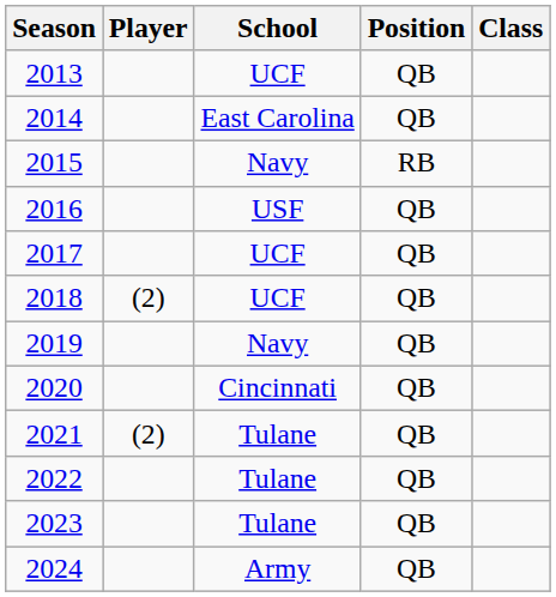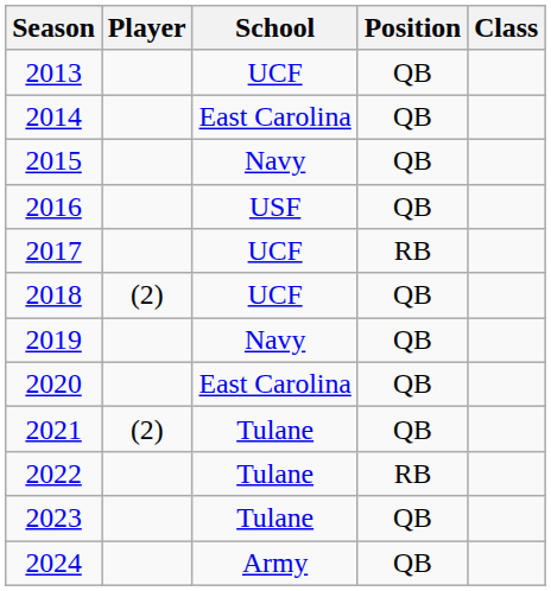 <table class="wikitable sortable">
 <tr>
 <th>Season</th>
 <th>Player</th>
 <th>School</th>
 <th>Position</th>
 <th>Class</th>
 </tr>
 <tr align=center>
 <td><a href='#'>2013</a></td>
 <td></td>
 <td><a href='#'>UCF</a></td>
 <td>QB</td>
 <td></td>
 </tr>
 <tr align=center>
 <td><a href='#'>2014</a></td>
 <td></td>
 <td><a href='#'>East Carolina</a></td>
 <td>QB</td>
 <td></td>
 </tr>
 <tr align=center>
 <td><a href='#'>2015</a></td>
 <td></td>
 <td><a href='#'>Navy</a></td>
-<td>RB</td>
+<td>QB</td>
 <td></td>
 </tr>
 <tr align=center>
 <td><a href='#'>2016</a></td>
 <td></td>
 <td><a href='#'>USF</a></td>
 <td>QB</td>
 <td></td>
 </tr>
 <tr align=center>
 <td><a href='#'>2017</a></td>
 <td></td>
 <td><a href='#'>UCF</a></td>
-<td>QB</td>
+<td>RB</td>
 <td></td>
 </tr>
 <tr align=center>
 <td><a href='#'>2018</a></td>
 <td> (2)</td>
 <td><a href='#'>UCF</a></td>
 <td>QB</td>
 <td></td>
 </tr>
 <tr align=center>
 <td><a href='#'>2019</a></td>
 <td> </td>
 <td><a href='#'>Navy</a></td>
 <td>QB</td>
 <td></td>
 </tr>
 <tr align=center>
 <td><a href='#'>2020</a></td>
 <td> </td>
-<td><a href='#'>Cincinnati</a></td>
+<td><a href='#'>East Carolina</a></td>
 <td>QB</td>
 <td></td>
 </tr>
 <tr align=center>
 <td><a href='#'>2021</a></td>
 <td> (2) </td>
 <td><a href='#'>Tulane</a></td>
 <td>QB</td>
 <td></td>
 </tr>
 <tr align=center>
 <td><a href='#'>2022</a></td>
 <td></td>
 <td><a href='#'>Tulane</a></td>
-<td>QB</td>
+<td>RB</td>
 <td></td>
 </tr>
 <tr align=center>
 <td><a href='#'>2023</a></td>
 <td></td>
 <td><a href='#'>Tulane</a></td>
 <td>QB</td>
 <td></td>
 </tr>
 <tr align=center>
 <td><a href='#'>2024</a></td>
 <td></td>
 <td><a href='#'>Army</a></td>
 <td>QB</td>
 <td></td>
 </tr>
 </table>
